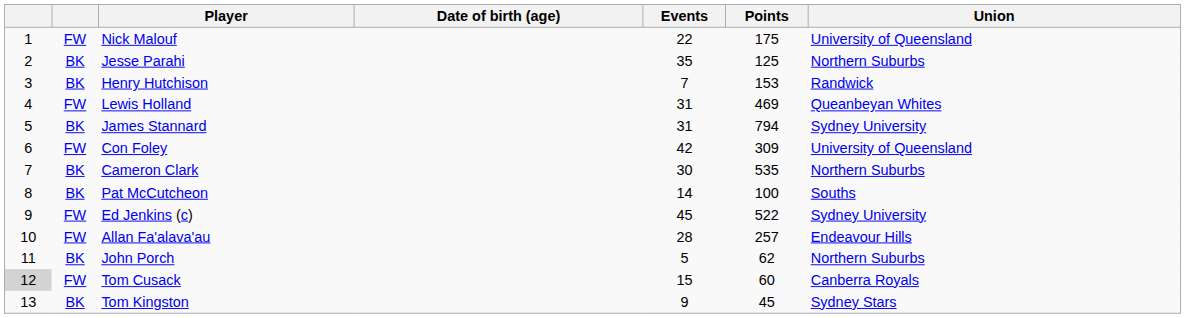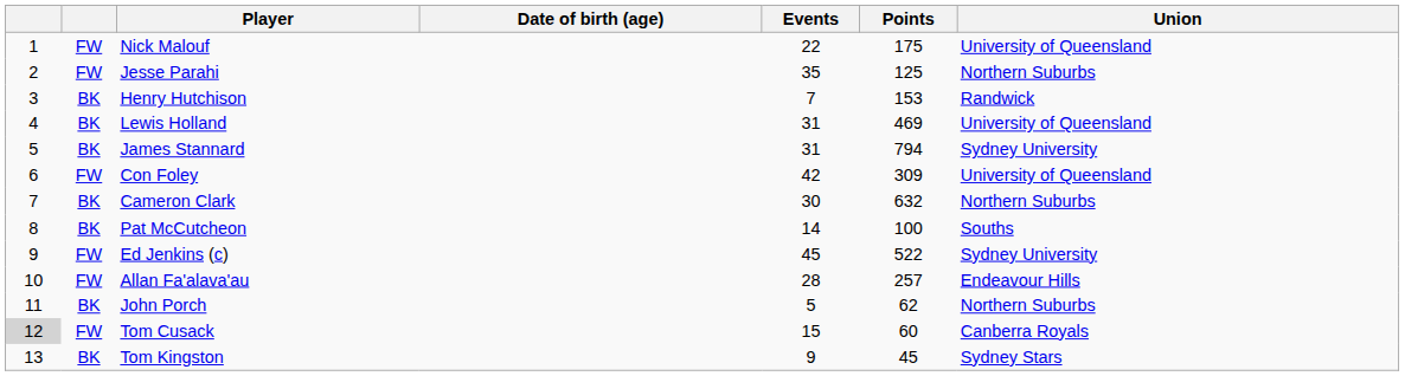 <table class="sortable wikitable" style="font-size:95%; width: 98%">
 <tr>
 <th scope="col" style="width:4%"></th>
 <th scope="col" style="width:4%"></th>
 <th scope="col">Player</th>
 <th scope="col">Date of birth (age)</th>
 <th scope="col" style="width:7%">Events</th>
 <th scope="col" style="width:7%">Points</th>
 <th scope="col">Union</th>
 </tr>
 <tr>
 <td style="text-align:center; border:0">1</td>
 <td style="text-align:center; border:0"><a href='#'>FW</a></td>
 <td style="text-align:left; border:0"><a href='#'>Nick Malouf</a></td>
 <td style="text-align:left; border:0"></td>
 <td style="text-align:center; border:0">22</td>
 <td style="text-align:center; border:0">175</td>
 <td style="text-align:left; border:0"> <a href='#'>University of Queensland</a></td>
 </tr>
 <tr>
 <td style="text-align:center; border:0">2</td>
-<td style="text-align:center; border:0"><a href='#'>BK</a></td>
+<td style="text-align:center; border:0"><a href='#'>FW</a></td>
 <td style="text-align:left; border:0"><a href='#'>Jesse Parahi</a></td>
 <td style="text-align:left; border:0"></td>
 <td style="text-align:center; border:0">35</td>
 <td style="text-align:center; border:0">125</td>
 <td style="text-align:left; border:0"> <a href='#'>Northern Suburbs</a></td>
 </tr>
 <tr>
 <td style="text-align:center; border:0">3</td>
 <td style="text-align:center; border:0"><a href='#'>BK</a></td>
 <td style="text-align:left; border:0"><a href='#'>Henry Hutchison</a></td>
 <td style="text-align:left; border:0"></td>
 <td style="text-align:center; border:0">7</td>
 <td style="text-align:center; border:0">153</td>
 <td style="text-align:left; border:0"> <a href='#'>Randwick</a></td>
 </tr>
 <tr>
 <td style="text-align:center; border:0">4</td>
-<td style="text-align:center; border:0"><a href='#'>FW</a></td>
+<td style="text-align:center; border:0"><a href='#'>BK</a></td>
 <td style="text-align:left; border:0"><a href='#'>Lewis Holland</a></td>
 <td style="text-align:left; border:0"></td>
 <td style="text-align:center; border:0">31</td>
 <td style="text-align:center; border:0">469</td>
-<td style="text-align:left; border:0"> <a href='#'>Queanbeyan Whites</a></td>
+<td style="text-align:left; border:0"> <a href='#'>University of Queensland</a></td>
 </tr>
 <tr>
 <td style="text-align:center; border:0">5</td>
 <td style="text-align:center; border:0"><a href='#'>BK</a></td>
 <td style="text-align:left; border:0"><a href='#'>James Stannard</a></td>
 <td style="text-align:left; border:0"></td>
 <td style="text-align:center; border:0">31</td>
 <td style="text-align:center; border:0">794</td>
 <td style="text-align:left; border:0"> <a href='#'>Sydney University</a></td>
 </tr>
 <tr>
 <td style="text-align:center; border:0">6</td>
 <td style="text-align:center; border:0"><a href='#'>FW</a></td>
 <td style="text-align:left; border:0"><a href='#'>Con Foley</a></td>
 <td style="text-align:left; border:0"></td>
 <td style="text-align:center; border:0">42</td>
 <td style="text-align:center; border:0">309</td>
 <td style="text-align:left; border:0"> <a href='#'>University of Queensland</a></td>
 </tr>
 <tr>
 <td style="text-align:center; border:0">7</td>
 <td style="text-align:center; border:0"><a href='#'>BK</a></td>
 <td style="text-align:left; border:0"><a href='#'>Cameron Clark</a></td>
 <td style="text-align:left; border:0"></td>
 <td style="text-align:center; border:0">30</td>
-<td style="text-align:center; border:0">535</td>
+<td style="text-align:center; border:0">632</td>
 <td style="text-align:left; border:0"> <a href='#'>Northern Suburbs</a></td>
 </tr>
 <tr>
 <td style="text-align:center; border:0">8</td>
 <td style="text-align:center; border:0"><a href='#'>BK</a></td>
 <td style="text-align:left; border:0"><a href='#'>Pat McCutcheon</a></td>
 <td style="text-align:left; border:0"></td>
 <td style="text-align:center; border:0">14</td>
 <td style="text-align:center; border:0">100</td>
 <td style="text-align:left; border:0"> <a href='#'>Souths</a></td>
 </tr>
 <tr>
 <td style="text-align:center; border:0">9</td>
 <td style="text-align:center; border:0"><a href='#'>FW</a></td>
 <td style="text-align:left; border:0"><a href='#'>Ed Jenkins</a> (<a href='#'>c</a>)</td>
 <td style="text-align:left; border:0"></td>
 <td style="text-align:center; border:0">45</td>
 <td style="text-align:center; border:0">522</td>
 <td style="text-align:left; border:0"> <a href='#'>Sydney University</a></td>
 </tr>
 <tr>
 <td style="text-align:center; border:0">10</td>
 <td style="text-align:center; border:0"><a href='#'>FW</a></td>
 <td style="text-align:left; border:0"><a href='#'>Allan Fa'alava'au</a></td>
 <td style="text-align:left; border:0"></td>
 <td style="text-align:center; border:0">28</td>
 <td style="text-align:center; border:0">257</td>
 <td style="text-align:left; border:0"> <a href='#'>Endeavour Hills</a></td>
 </tr>
 <tr>
 <td style="text-align:center; border:0">11</td>
 <td style="text-align:center; border:0"><a href='#'>BK</a></td>
 <td style="text-align:left; border:0"><a href='#'>John Porch</a></td>
 <td style="text-align:left; border:0"></td>
 <td style="text-align:center; border:0">5</td>
 <td style="text-align:center; border:0">62</td>
 <td style="text-align:left; border:0"> <a href='#'>Northern Suburbs</a></td>
 </tr>
 <tr>
 <td style="background: lightgrey; text-align:center; border:0">12</td>
 <td style="text-align:center; border:0"><a href='#'>FW</a></td>
 <td style="text-align:left; border:0"><a href='#'>Tom Cusack</a></td>
 <td style="text-align:left; border:0"></td>
 <td style="text-align:center; border:0">15</td>
 <td style="text-align:center; border:0">60</td>
 <td style="text-align:left; border:0"> <a href='#'>Canberra Royals</a></td>
 </tr>
 <tr>
 <td style="text-align:center; border:0">13</td>
 <td style="text-align:center; border:0"><a href='#'>BK</a></td>
 <td style="text-align:left; border:0"><a href='#'>Tom Kingston</a></td>
 <td style="text-align:left; border:0"></td>
 <td style="text-align:center; border:0">9</td>
 <td style="text-align:center; border:0">45</td>
 <td style="text-align:left; border:0"> <a href='#'>Sydney Stars</a></td>
 </tr>
 </table>
